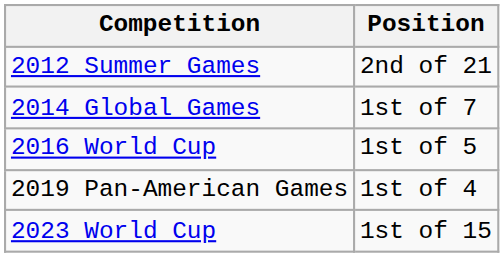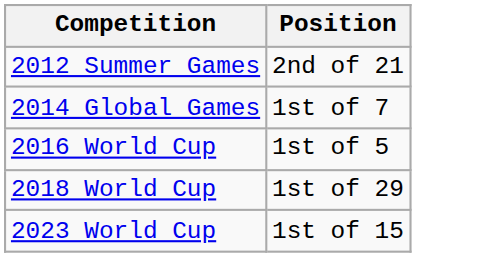 <table class="wikitable" style="font-size:90%">
 <tr>
 <th>Competition</th>
 <th>Position</th>
 </tr>
 <tr>
 <td> <a href='#'>2012 Summer Games</a></td>
 <td>2nd of 21</td>
 </tr>
 <tr>
 <td> <a href='#'>2014 Global Games</a></td>
 <td>1st of 7</td>
 </tr>
 <tr>
 <td> <a href='#'>2016 World Cup</a></td>
 <td>1st of 5</td>
 </tr>
 <tr>
-<td> 2019 Pan-American Games</td>
-<td>1st of 4</td>
+<td> <a href='#'>2018 World Cup</a></td>
+<td>1st of 29</td>
 </tr>
 <tr>
 <td> <a href='#'>2023 World Cup</a></td>
 <td>1st of 15</td>
 </tr>
 </table>
